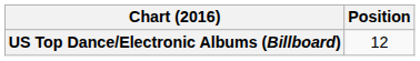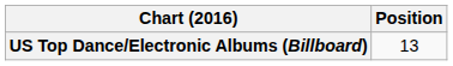 <table class="wikitable plainrowheaders" style="text-align:center">
 <tr>
 <th scope="col">Chart (2016)</th>
 <th scope="col">Position</th>
 </tr>
 <tr>
 <th scope="row">US Top Dance/Electronic Albums (<em>Billboard</em>)</th>
-<td>12</td>
+<td>13</td>
 </tr>
 </table>
